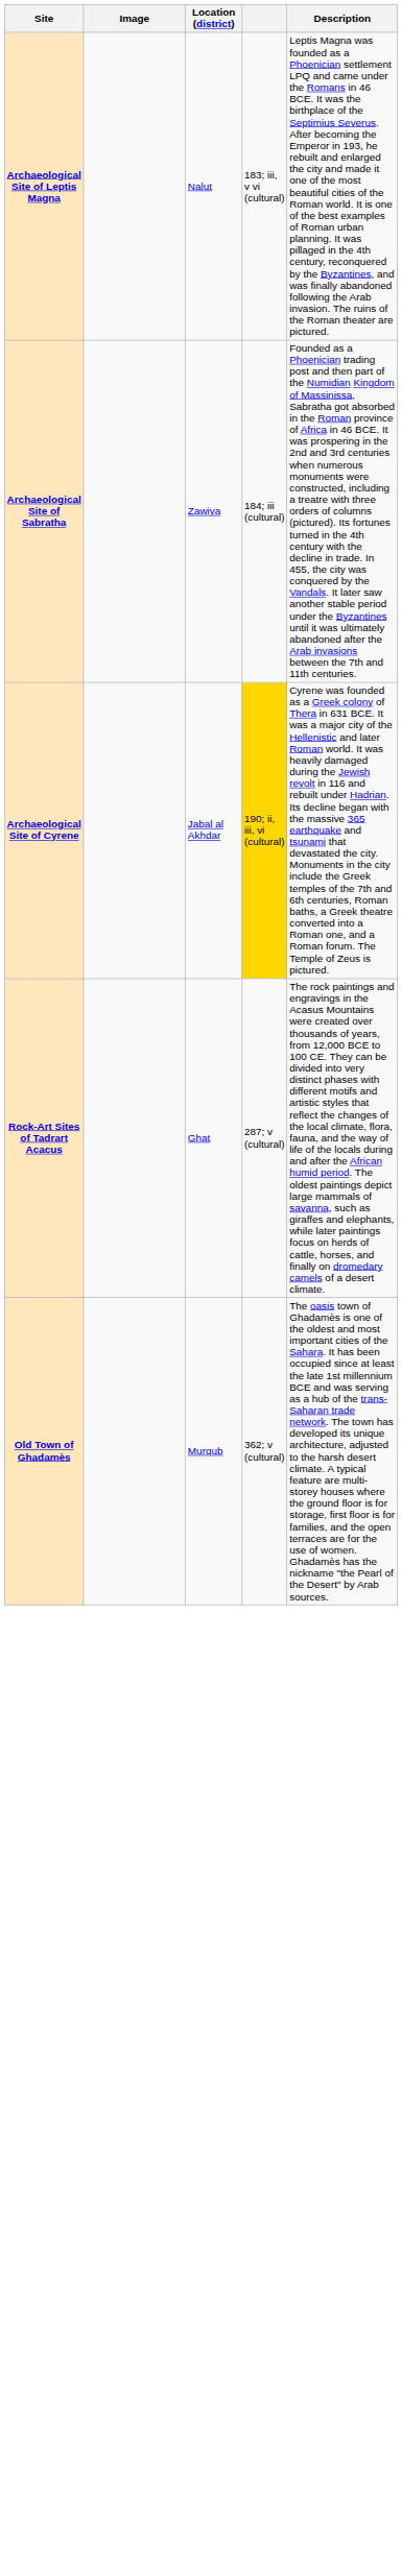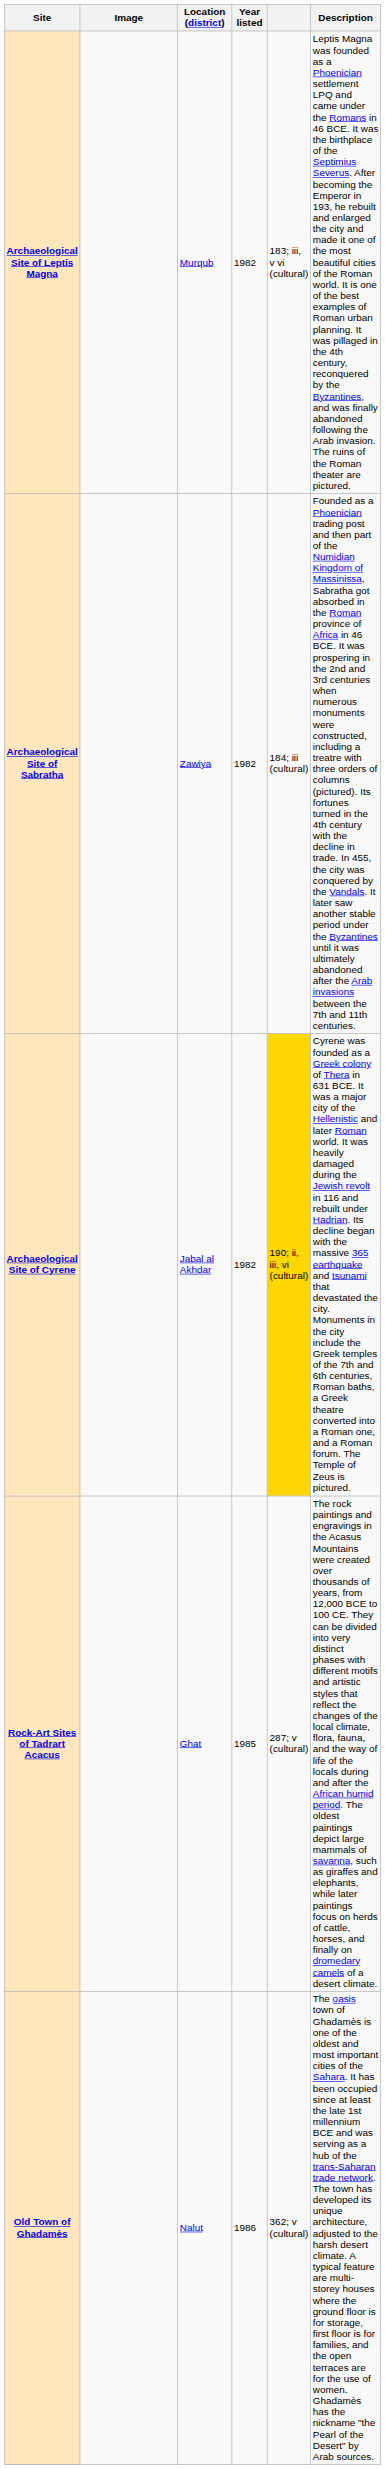 <table class="wikitable sortable plainrowheaders">
 <tr>
 <th style="width:100px;" scope="col">Site</th>
 <th class="unsortable"  style="width:150px;" scope="col">Image</th>
 <th style="width:80px;" scope="col">Location (<a href='#'>district</a>)</th>
+<th style="width:50px;" scope="col">Year listed</th>
 <th style="width:60px;" scope="col" data-sort-type="number"></th>
 <th scope="col" class="unsortable">Description</th>
 </tr>
 <tr>
 <th scope="row" style="background:#ffe6bd;"><a href='#'>Archaeological Site of Leptis Magna</a></th>
 <td></td>
-<td><a href='#'>Nalut</a></td>
+<td><a href='#'>Murqub</a></td>
+<td>1982</td>
 <td>183; iii, v vi (cultural)</td>
 <td>Leptis Magna was founded as a <a href='#'>Phoenician</a> settlement LPQ and came under the <a href='#'>Romans</a> in 46 BCE. It was the birthplace of the <a href='#'>Septimius Severus</a>. After becoming the Emperor in 193, he rebuilt and enlarged the city and made it one of the most beautiful cities of the Roman world. It is one of the best examples of Roman urban planning. It was pillaged in the 4th century, reconquered by the <a href='#'>Byzantines</a>, and was finally abandoned following the Arab invasion. The ruins of the Roman theater are pictured.</td>
 </tr>
 <tr>
 <th scope="row" style="background:#ffe6bd;"><a href='#'>Archaeological Site of Sabratha</a></th>
 <td></td>
 <td><a href='#'>Zawiya</a></td>
+<td>1982</td>
 <td>184; iii (cultural)</td>
 <td>Founded as a <a href='#'>Phoenician</a> trading post and then part of the <a href='#'>Numidian</a> <a href='#'>Kingdom of Massinissa</a>, Sabratha got absorbed in the <a href='#'>Roman</a> province of <a href='#'>Africa</a> in 46 BCE. It was prospering in the 2nd and 3rd centuries when numerous monuments were constructed, including a treatre with three orders of columns (pictured). Its fortunes turned in the 4th century with the decline in trade. In 455, the city was conquered by the <a href='#'>Vandals</a>. It later saw another stable period under the <a href='#'>Byzantines</a> until it was ultimately abandoned after the <a href='#'>Arab invasions</a> between the 7th and 11th centuries.</td>
 </tr>
 <tr>
 <th scope="row" style="background:#ffe6bd;"><a href='#'>Archaeological Site of Cyrene</a></th>
 <td></td>
 <td><a href='#'>Jabal al Akhdar</a></td>
+<td>1982</td>
 <td style="background: gold;">190; ii, iii, vi (cultural)</td>
 <td>Cyrene was founded as a <a href='#'>Greek colony</a> of <a href='#'>Thera</a> in 631 BCE. It was a major city of the <a href='#'>Hellenistic</a> and later <a href='#'>Roman</a> world. It was heavily damaged during the <a href='#'>Jewish revolt</a> in 116 and rebuilt under <a href='#'>Hadrian</a>. Its decline began with the massive <a href='#'>365 earthquake</a> and <a href='#'>tsunami</a> that devastated the city. Monuments in the city include the Greek temples of the 7th and 6th centuries, Roman baths, a Greek theatre converted into a Roman one, and a Roman forum. The Temple of Zeus is pictured.</td>
 </tr>
 <tr>
 <th scope="row" style="background:#ffe6bd;"><a href='#'>Rock-Art Sites of Tadrart Acacus</a></th>
 <td></td>
 <td><a href='#'>Ghat</a></td>
+<td>1985</td>
 <td>287; v (cultural)</td>
 <td>The rock paintings and engravings in the Acasus Mountains were created over thousands of years, from 12,000 BCE to 100 CE. They can be divided into very distinct phases with different motifs and artistic styles that reflect the changes of the local climate, flora, fauna, and the way of life of the locals during and after the <a href='#'>African humid period</a>. The oldest paintings depict large mammals of <a href='#'>savanna</a>, such as giraffes and elephants, while later paintings focus on herds of cattle, horses, and finally on <a href='#'>dromedary camels</a> of a desert climate.</td>
 </tr>
 <tr>
 <th scope="row" style="background:#ffe6bd;"><a href='#'>Old Town of Ghadamès</a></th>
 <td></td>
-<td><a href='#'>Murqub</a></td>
+<td><a href='#'>Nalut</a></td>
+<td>1986</td>
 <td>362; v (cultural)</td>
 <td>The <a href='#'>oasis</a> town of Ghadamès is one of the oldest and most important cities of the <a href='#'>Sahara</a>. It has been occupied since at least the late 1st millennium BCE and was serving as a hub of the <a href='#'>trans-Saharan trade network</a>. The town has developed its unique architecture, adjusted to the harsh desert climate. A typical feature are multi-storey houses where the ground floor is for storage, first floor is for families, and the open terraces are for the use of women. Ghadamès has the nickname "the Pearl of the Desert" by Arab sources. </td>
 </tr>
 </table>
